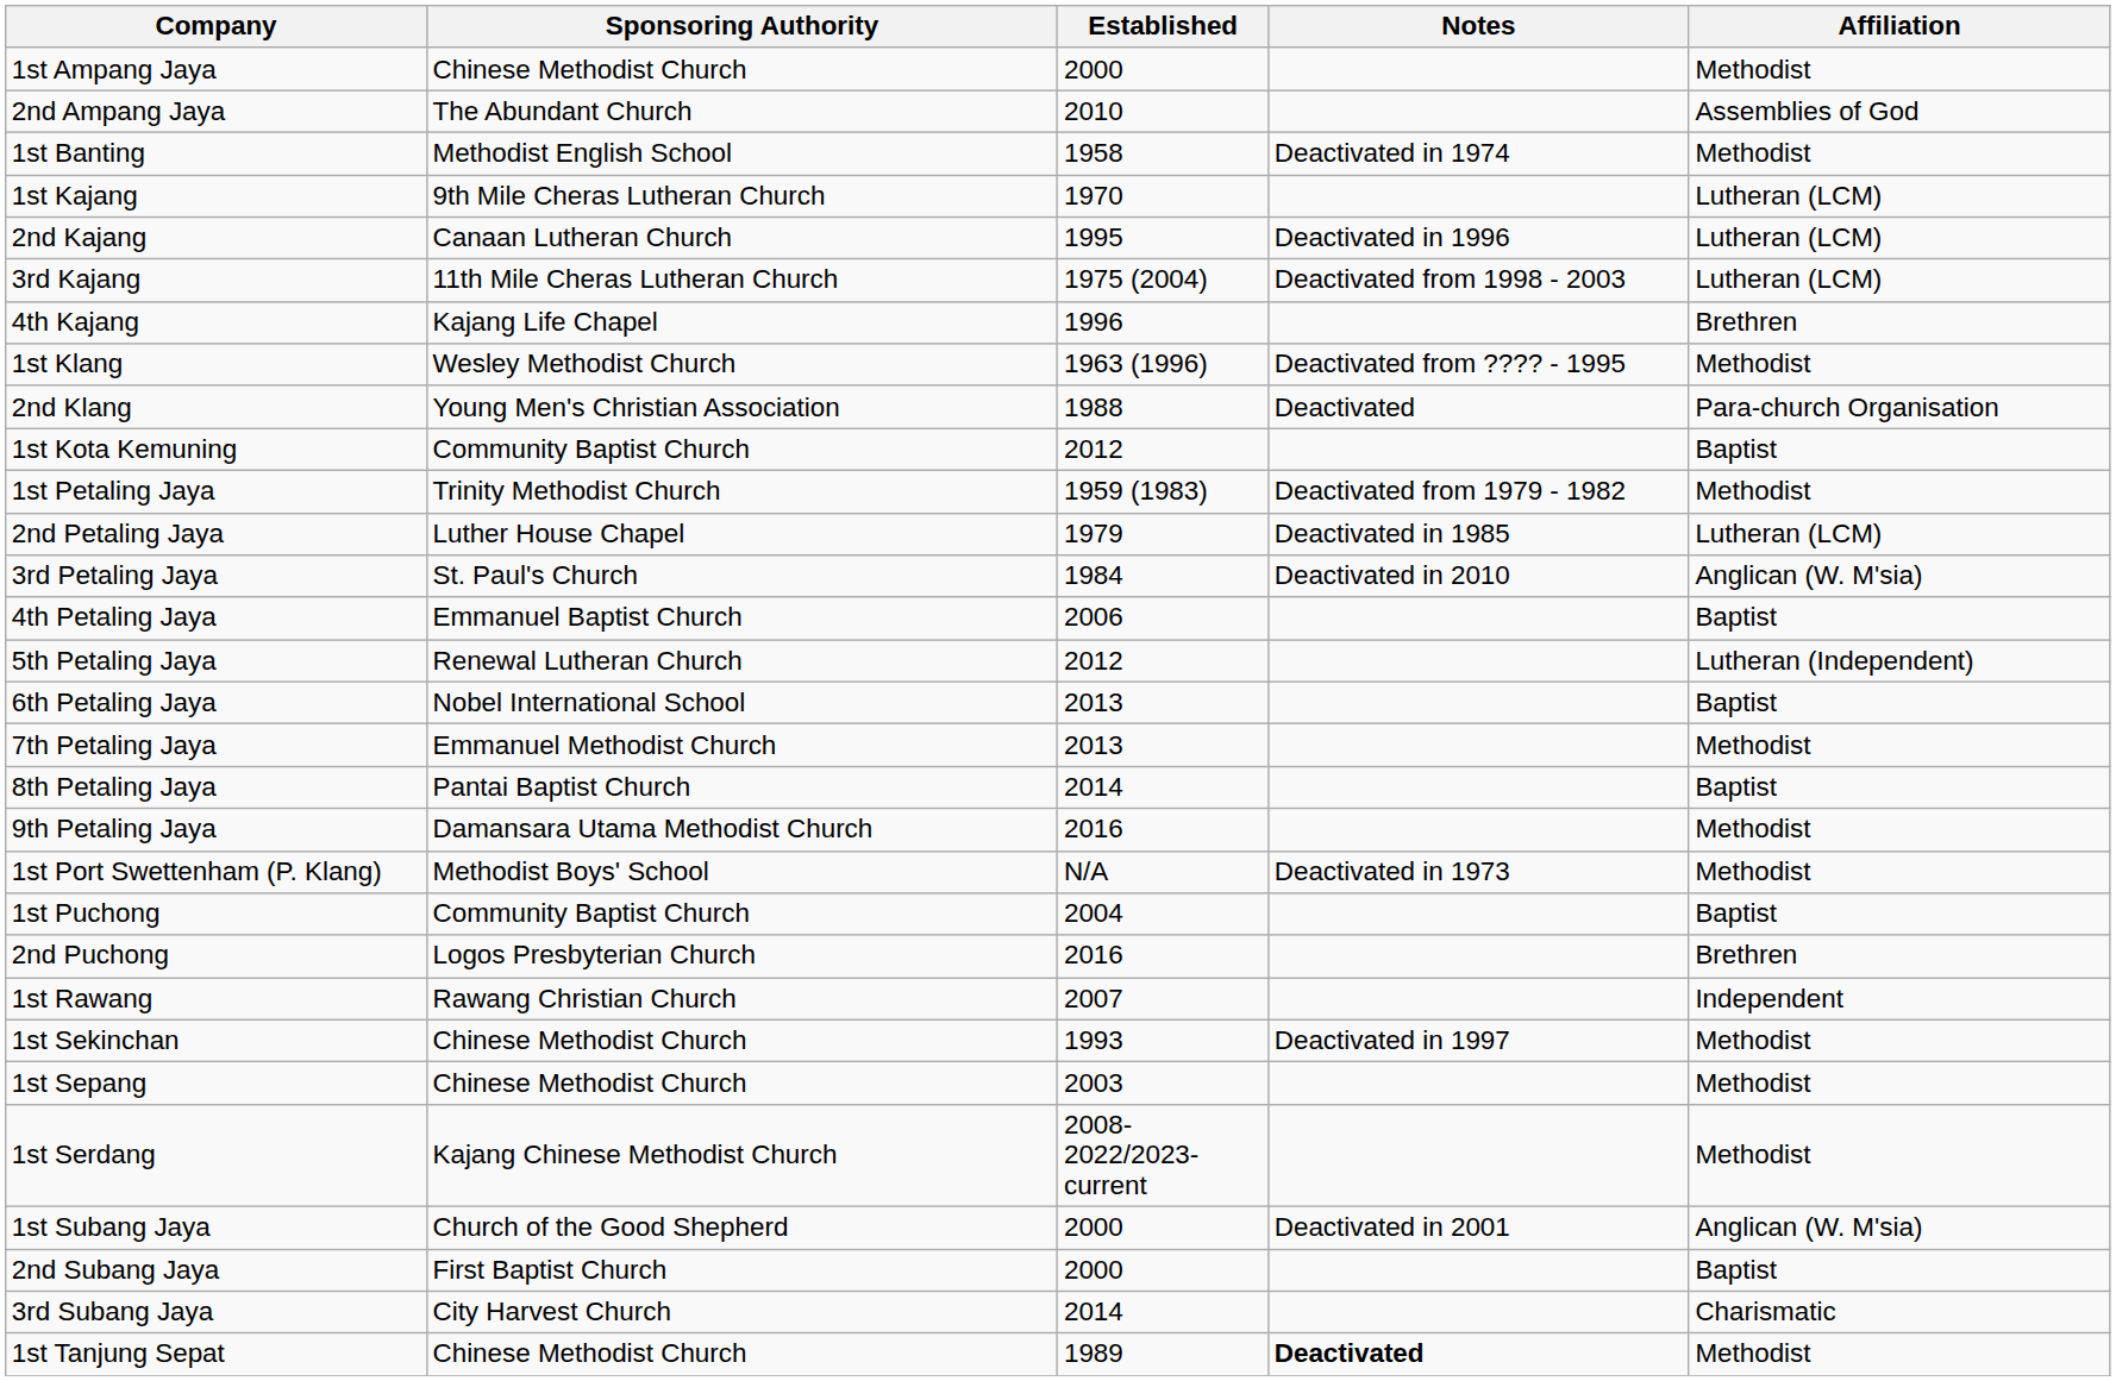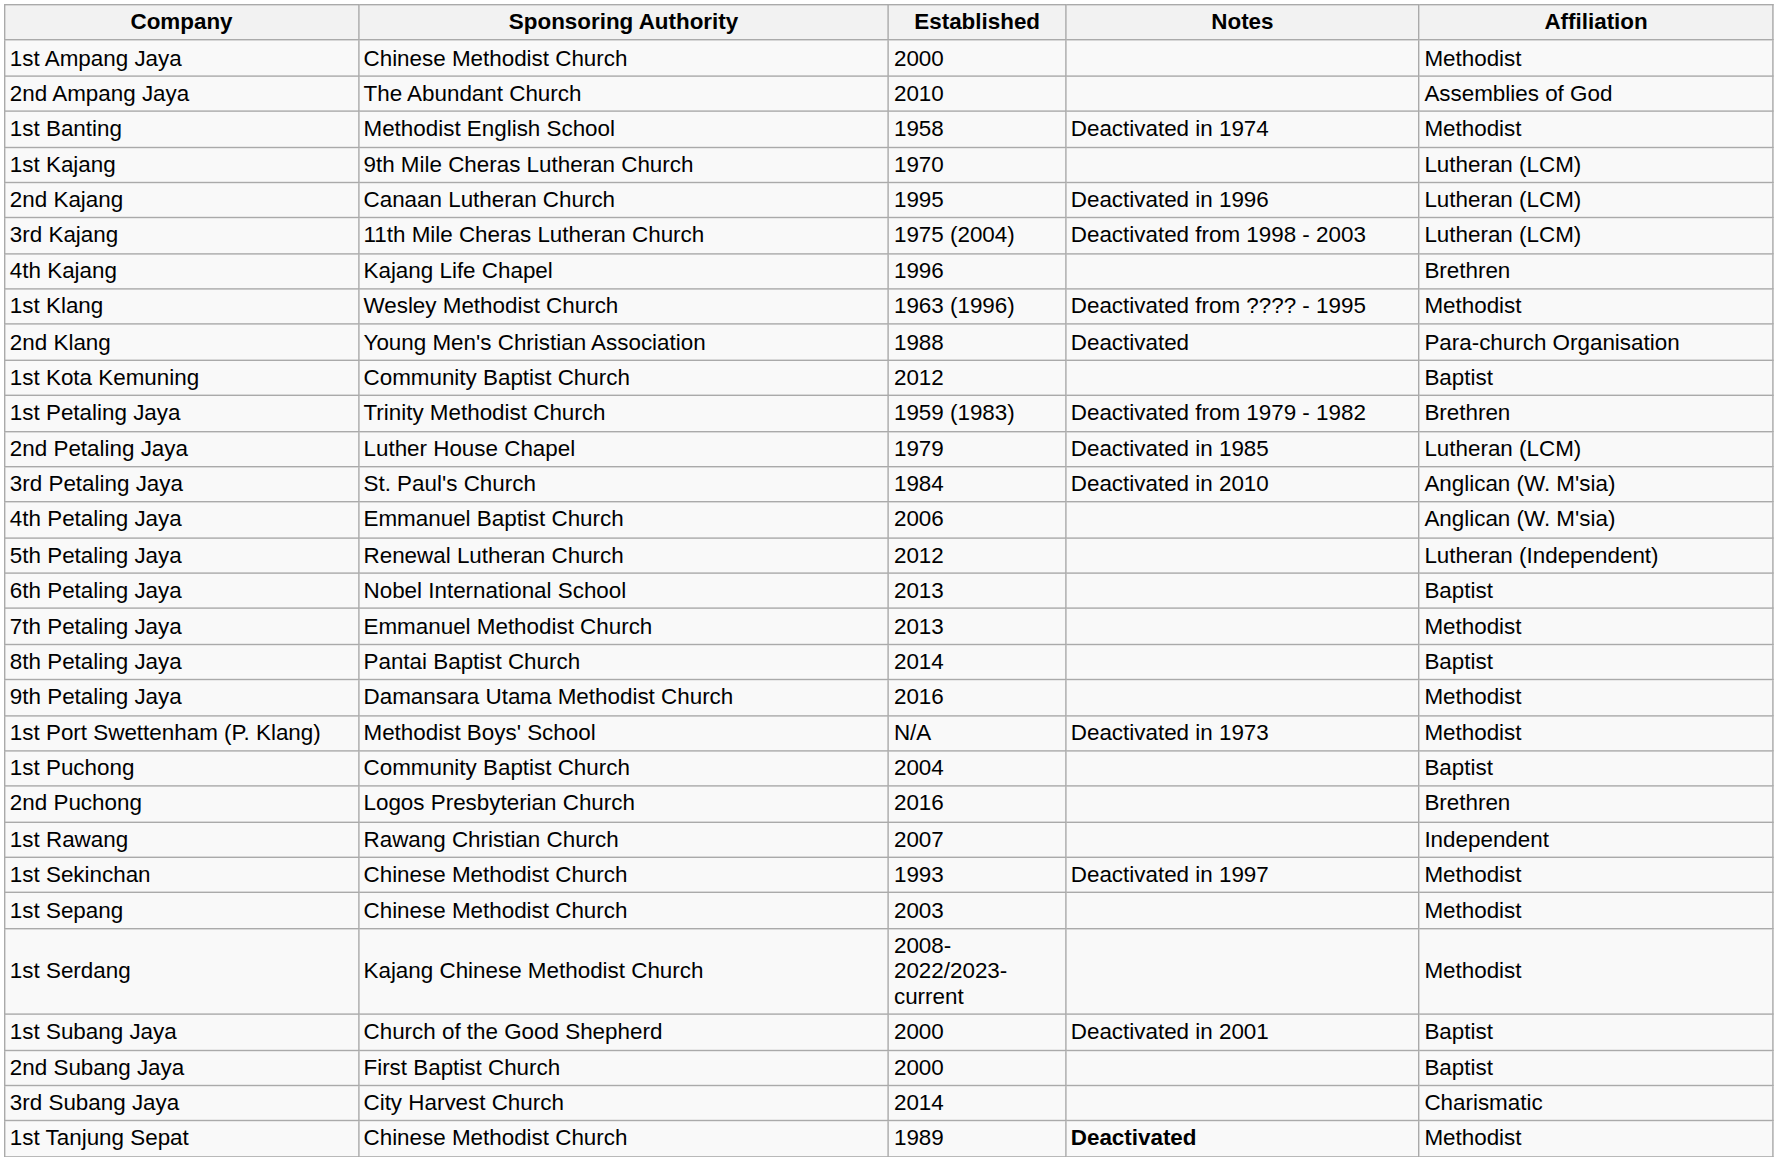 <table class="wikitable sortable mw-collapsible mw-collapsed" width="100%">
 <tr>
 <th>Company</th>
 <th>Sponsoring Authority</th>
 <th>Established</th>
 <th>Notes</th>
 <th>Affiliation</th>
 </tr>
 <tr>
 <td style="width:20%">1st Ampang Jaya</td>
 <td style="width:30%">Chinese Methodist Church</td>
 <td style="width:10%">2000</td>
 <td style="width:20%"></td>
 <td style="width:20%">Methodist</td>
 </tr>
 <tr>
 <td>2nd Ampang Jaya</td>
 <td>The Abundant Church</td>
 <td>2010</td>
 <td></td>
 <td>Assemblies of God</td>
 </tr>
 <tr>
 <td>1st Banting</td>
 <td>Methodist English School</td>
 <td>1958</td>
 <td>Deactivated in 1974</td>
 <td>Methodist</td>
 </tr>
 <tr>
 <td>1st Kajang</td>
 <td>9th Mile Cheras Lutheran Church</td>
 <td>1970</td>
 <td></td>
 <td>Lutheran (LCM)</td>
 </tr>
 <tr>
 <td>2nd Kajang</td>
 <td>Canaan Lutheran Church</td>
 <td>1995</td>
 <td>Deactivated in 1996</td>
 <td>Lutheran (LCM)</td>
 </tr>
 <tr>
 <td>3rd Kajang</td>
 <td>11th Mile Cheras Lutheran Church</td>
 <td>1975 (2004)</td>
 <td>Deactivated from 1998 - 2003</td>
 <td>Lutheran (LCM)</td>
 </tr>
 <tr>
 <td>4th Kajang</td>
 <td>Kajang Life Chapel</td>
 <td>1996</td>
 <td></td>
 <td>Brethren</td>
 </tr>
 <tr>
 <td>1st Klang</td>
 <td>Wesley Methodist Church</td>
 <td>1963 (1996)</td>
 <td>Deactivated from ???? - 1995</td>
 <td>Methodist</td>
 </tr>
 <tr>
 <td>2nd Klang</td>
 <td>Young Men's Christian Association</td>
 <td>1988</td>
 <td>Deactivated</td>
 <td>Para-church Organisation</td>
 </tr>
 <tr>
 <td>1st Kota Kemuning</td>
 <td>Community Baptist Church</td>
 <td>2012</td>
 <td></td>
 <td>Baptist</td>
 </tr>
 <tr>
 <td>1st Petaling Jaya</td>
 <td>Trinity Methodist Church</td>
 <td>1959 (1983)</td>
 <td>Deactivated from 1979 - 1982</td>
-<td>Methodist</td>
+<td>Brethren</td>
 </tr>
 <tr>
 <td>2nd Petaling Jaya</td>
 <td>Luther House Chapel</td>
 <td>1979</td>
 <td>Deactivated in 1985</td>
 <td>Lutheran (LCM)</td>
 </tr>
 <tr>
 <td>3rd Petaling Jaya</td>
 <td>St. Paul's Church</td>
 <td>1984</td>
 <td>Deactivated in 2010</td>
 <td>Anglican (W. M'sia)</td>
 </tr>
 <tr>
 <td>4th Petaling Jaya</td>
 <td>Emmanuel Baptist Church</td>
 <td>2006</td>
 <td></td>
-<td>Baptist</td>
+<td>Anglican (W. M'sia)</td>
 </tr>
 <tr>
 <td>5th Petaling Jaya</td>
 <td>Renewal Lutheran Church</td>
 <td>2012</td>
 <td></td>
 <td>Lutheran (Independent)</td>
 </tr>
 <tr>
 <td>6th Petaling Jaya</td>
 <td>Nobel International School</td>
 <td>2013</td>
 <td></td>
 <td>Baptist</td>
 </tr>
 <tr>
 <td>7th Petaling Jaya</td>
 <td>Emmanuel Methodist Church</td>
 <td>2013</td>
 <td></td>
 <td>Methodist</td>
 </tr>
 <tr>
 <td>8th Petaling Jaya</td>
 <td>Pantai Baptist Church</td>
 <td>2014</td>
 <td></td>
 <td>Baptist</td>
 </tr>
 <tr>
 <td>9th Petaling Jaya</td>
 <td>Damansara Utama Methodist Church</td>
 <td>2016</td>
 <td></td>
 <td>Methodist</td>
 </tr>
 <tr>
 <td>1st Port Swettenham (P. Klang)</td>
 <td>Methodist Boys' School</td>
 <td>N/A</td>
 <td>Deactivated in 1973</td>
 <td>Methodist</td>
 </tr>
 <tr>
 <td>1st Puchong</td>
 <td>Community Baptist Church</td>
 <td>2004</td>
 <td></td>
 <td>Baptist</td>
 </tr>
 <tr>
 <td>2nd Puchong</td>
 <td>Logos Presbyterian Church</td>
 <td>2016</td>
 <td></td>
 <td>Brethren</td>
 </tr>
 <tr>
 <td>1st Rawang</td>
 <td>Rawang Christian Church</td>
 <td>2007</td>
 <td></td>
 <td>Independent</td>
 </tr>
 <tr>
 <td>1st Sekinchan</td>
 <td>Chinese Methodist Church</td>
 <td>1993</td>
 <td>Deactivated in 1997</td>
 <td>Methodist</td>
 </tr>
 <tr>
 <td>1st Sepang</td>
 <td>Chinese Methodist Church</td>
 <td>2003</td>
 <td></td>
 <td>Methodist</td>
 </tr>
 <tr>
 <td>1st Serdang</td>
 <td>Kajang Chinese Methodist Church</td>
 <td>2008-2022/2023-current</td>
 <td></td>
 <td>Methodist</td>
 </tr>
 <tr>
 <td>1st Subang Jaya</td>
 <td>Church of the Good Shepherd</td>
 <td>2000</td>
 <td>Deactivated in 2001</td>
-<td>Anglican (W. M'sia)</td>
+<td>Baptist</td>
 </tr>
 <tr>
 <td>2nd Subang Jaya</td>
 <td>First Baptist Church</td>
 <td>2000</td>
 <td></td>
 <td>Baptist</td>
 </tr>
 <tr>
 <td>3rd Subang Jaya</td>
 <td>City Harvest Church</td>
 <td>2014</td>
 <td></td>
 <td>Charismatic</td>
 </tr>
 <tr>
 <td>1st Tanjung Sepat</td>
 <td>Chinese Methodist Church</td>
 <td>1989</td>
 <td><strong>Deactivated</strong></td>
 <td>Methodist</td>
 </tr>
 </table>
